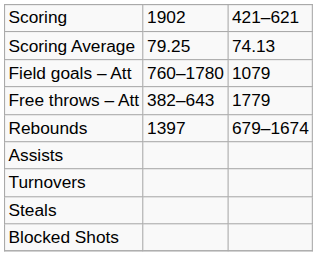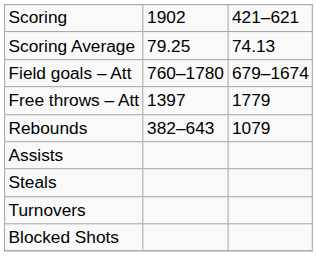 <table class="wikitable">
 <tr>
 </tr>
 <tr>
 <td>Scoring</td>
 <td>1902</td>
 <td>421–621</td>
 </tr>
 <tr>
 <td>Scoring Average</td>
 <td>79.25</td>
 <td>74.13</td>
 </tr>
 <tr>
 <td>Field goals – Att</td>
 <td>760–1780</td>
-<td>1079</td>
+<td>679–1674</td>
 </tr>
 <tr>
 <td>Free throws – Att</td>
-<td>382–643</td>
+<td>1397</td>
 <td>1779</td>
 </tr>
 <tr>
 <td>Rebounds</td>
-<td>1397</td>
-<td>679–1674</td>
+<td>382–643</td>
+<td>1079</td>
 </tr>
 <tr>
 <td>Assists</td>
 <td></td>
 <td></td>
 </tr>
 <tr>
-<td>Turnovers</td>
+<td>Steals</td>
 <td></td>
 <td></td>
 </tr>
 <tr>
-<td>Steals</td>
+<td>Turnovers</td>
 <td></td>
 <td></td>
 </tr>
 <tr>
 <td>Blocked Shots</td>
 <td></td>
 <td></td>
 </tr>
 <tr>
 </tr>
 </table>
